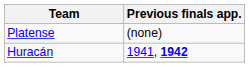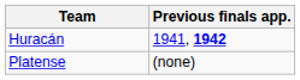 <table class="wikitable">
 <tr>
 <th width=150px>Team</th>
 <th>Previous finals app.</th>
 </tr>
 <tr>
+<td><a href='#'>Huracán</a></td>
+<td><a href='#'>1941</a>, <strong><a href='#'>1942</a></strong></td>
+</tr>
+<tr>
 <td><a href='#'>Platense</a></td>
 <td>(none)</td>
 </tr>
-<tr>
-<td><a href='#'>Huracán</a></td>
-<td><a href='#'>1941</a>, <strong><a href='#'>1942</a></strong></td>
-</tr>
 </table>
